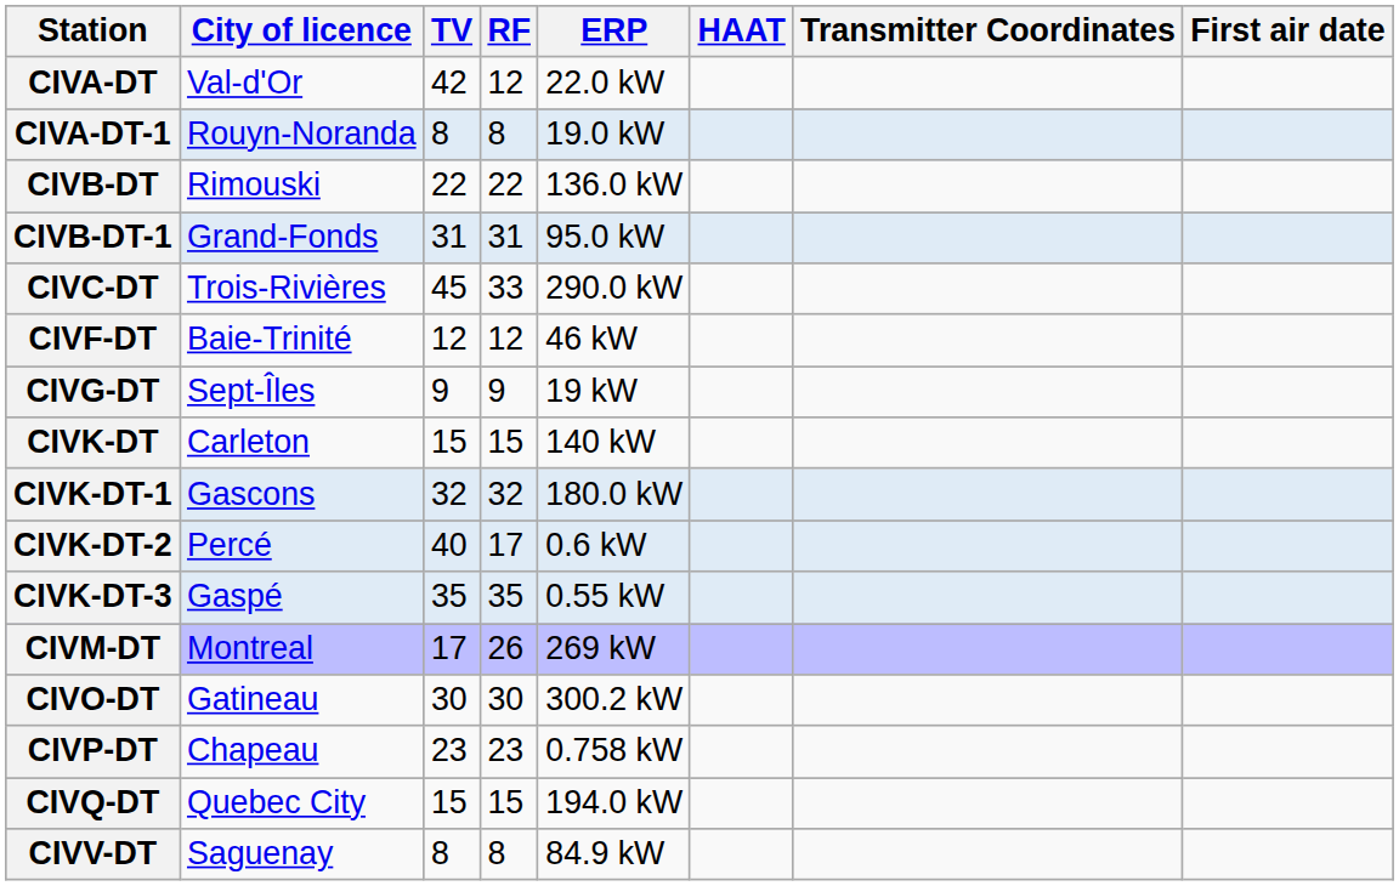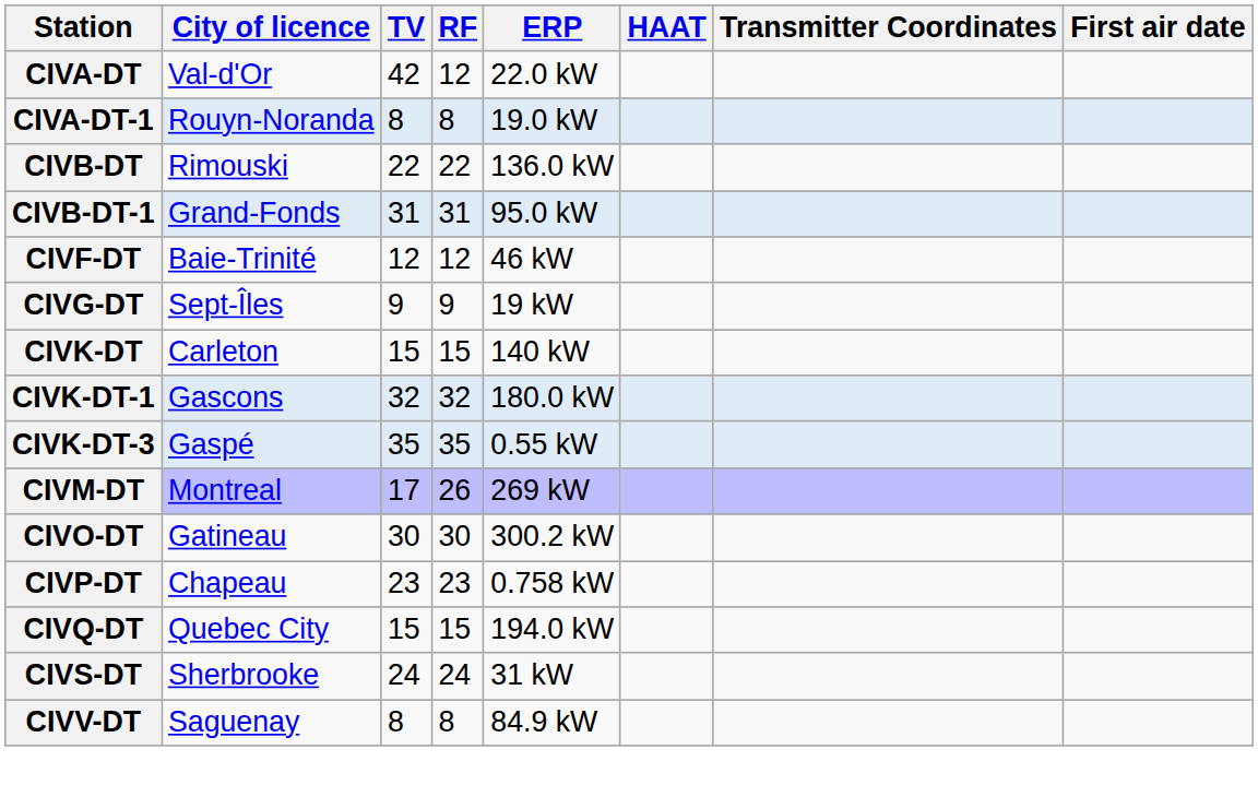 <table class="wikitable sortable">
 <tr>
 <th scope="col">Station</th>
 <th scope="col"><a href='#'>City of licence</a></th>
 <th scope="col"><a href='#'>TV</a></th>
 <th scope="col"><a href='#'>RF</a></th>
 <th scope="col"><a href='#'>ERP</a></th>
 <th scope="col"><a href='#'>HAAT</a></th>
 <th scope="col">Transmitter Coordinates</th>
 <th scope="col">First air date</th>
 </tr>
 <tr>
 <th scope="row">CIVA-DT</th>
 <td><a href='#'>Val-d'Or</a></td>
 <td>42</td>
 <td>12</td>
 <td>22.0 kW</td>
 <td></td>
 <td></td>
 <td></td>
 </tr>
 <tr style="background-color:#DFEBF6;">
 <th scope="row">CIVA-DT-1</th>
 <td><a href='#'>Rouyn-Noranda</a></td>
 <td>8</td>
 <td>8</td>
 <td>19.0 kW</td>
 <td></td>
 <td></td>
 <td></td>
 </tr>
 <tr>
 <th scope="row">CIVB-DT</th>
 <td><a href='#'>Rimouski</a></td>
 <td>22</td>
 <td>22</td>
 <td>136.0 kW</td>
 <td></td>
 <td></td>
 <td></td>
 </tr>
 <tr style="background-color:#DFEBF6;">
 <th scope="row">CIVB-DT-1</th>
 <td><a href='#'>Grand-Fonds</a></td>
 <td>31</td>
 <td>31</td>
 <td>95.0 kW</td>
 <td></td>
 <td></td>
 <td></td>
 </tr>
 <tr>
-<th scope="row">CIVC-DT</th>
-<td><a href='#'>Trois-Rivières</a></td>
-<td>45</td>
-<td>33</td>
-<td>290.0 kW</td>
-<td></td>
-<td></td>
-<td></td>
-</tr>
-<tr>
 <th scope="row">CIVF-DT</th>
 <td><a href='#'>Baie-Trinité</a></td>
 <td>12</td>
 <td>12</td>
 <td>46 kW</td>
 <td></td>
 <td></td>
 <td></td>
 </tr>
 <tr>
 <th scope="row">CIVG-DT</th>
 <td><a href='#'>Sept-Îles</a></td>
 <td>9</td>
 <td>9</td>
 <td>19 kW</td>
 <td></td>
 <td></td>
 <td></td>
 </tr>
 <tr>
 <th scope="row">CIVK-DT</th>
 <td><a href='#'>Carleton</a></td>
 <td>15</td>
 <td>15</td>
 <td>140 kW</td>
 <td></td>
 <td></td>
 <td></td>
 </tr>
 <tr style="background-color:#DFEBF6;">
 <th scope="row">CIVK-DT-1</th>
 <td><a href='#'>Gascons</a></td>
 <td>32</td>
 <td>32</td>
 <td>180.0 kW</td>
-<td></td>
-<td></td>
-<td></td>
-</tr>
-<tr style="background-color:#DFEBF6;">
-<th scope="row">CIVK-DT-2</th>
-<td><a href='#'>Percé</a></td>
-<td>40</td>
-<td>17</td>
-<td>0.6 kW</td>
 <td></td>
 <td></td>
 <td></td>
 </tr>
 <tr style="background-color:#DFEBF6;">
 <th scope="row">CIVK-DT-3</th>
 <td><a href='#'>Gaspé</a></td>
 <td>35</td>
 <td>35</td>
 <td>0.55 kW</td>
 <td></td>
 <td></td>
 <td></td>
 </tr>
 <tr style="background-color:#bdbdff;">
 <th scope="row">CIVM-DT</th>
 <td><a href='#'>Montreal</a></td>
 <td>17</td>
 <td>26</td>
 <td>269 kW</td>
 <td></td>
 <td></td>
 <td></td>
 </tr>
 <tr>
 <th scope="row">CIVO-DT</th>
 <td><a href='#'>Gatineau</a></td>
 <td>30</td>
 <td>30</td>
 <td>300.2 kW</td>
 <td></td>
 <td></td>
 <td></td>
 </tr>
 <tr>
 <th scope="row">CIVP-DT</th>
 <td><a href='#'>Chapeau</a></td>
 <td>23</td>
 <td>23</td>
 <td>0.758 kW</td>
 <td></td>
 <td></td>
 <td></td>
 </tr>
 <tr>
 <th scope="row">CIVQ-DT</th>
 <td><a href='#'>Quebec City</a></td>
 <td>15</td>
 <td>15</td>
 <td>194.0 kW</td>
 <td></td>
 <td></td>
 <td></td>
 </tr>
 <tr>
+<th scope="row">CIVS-DT</th>
+<td><a href='#'>Sherbrooke</a></td>
+<td>24</td>
+<td>24</td>
+<td>31 kW</td>
+<td></td>
+<td></td>
+<td></td>
+</tr>
+<tr>
 <th scope="row">CIVV-DT</th>
 <td><a href='#'>Saguenay</a></td>
 <td>8</td>
 <td>8</td>
 <td>84.9 kW</td>
 <td></td>
 <td></td>
 <td></td>
 </tr>
 </table>
